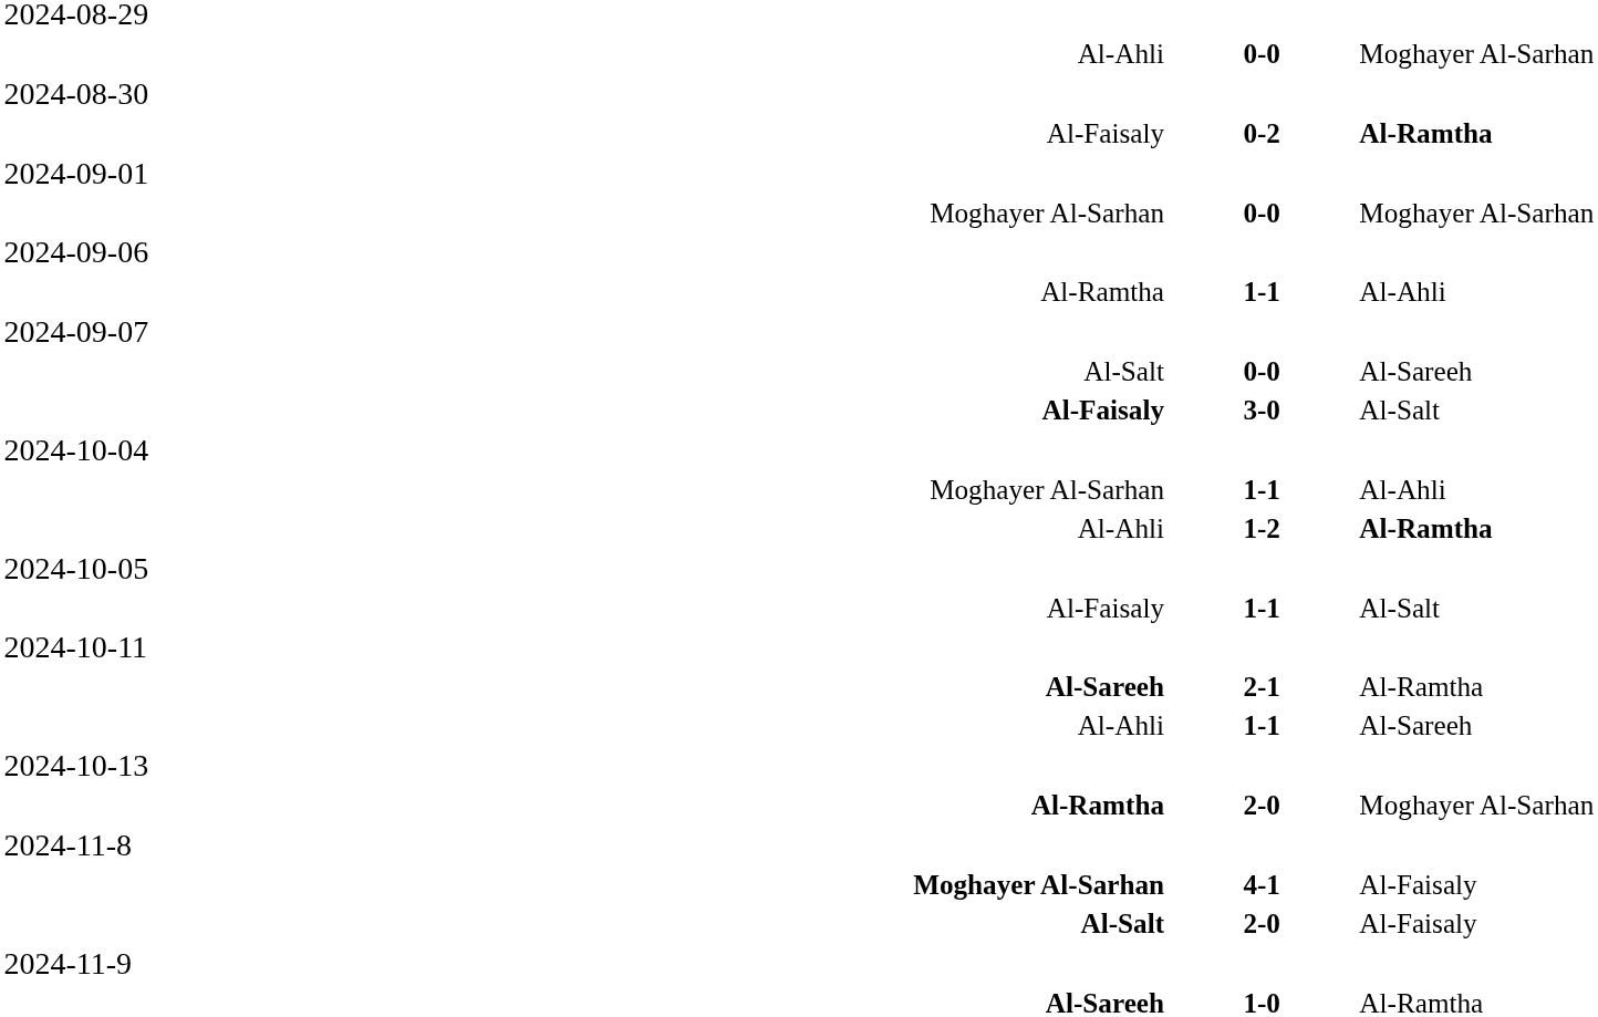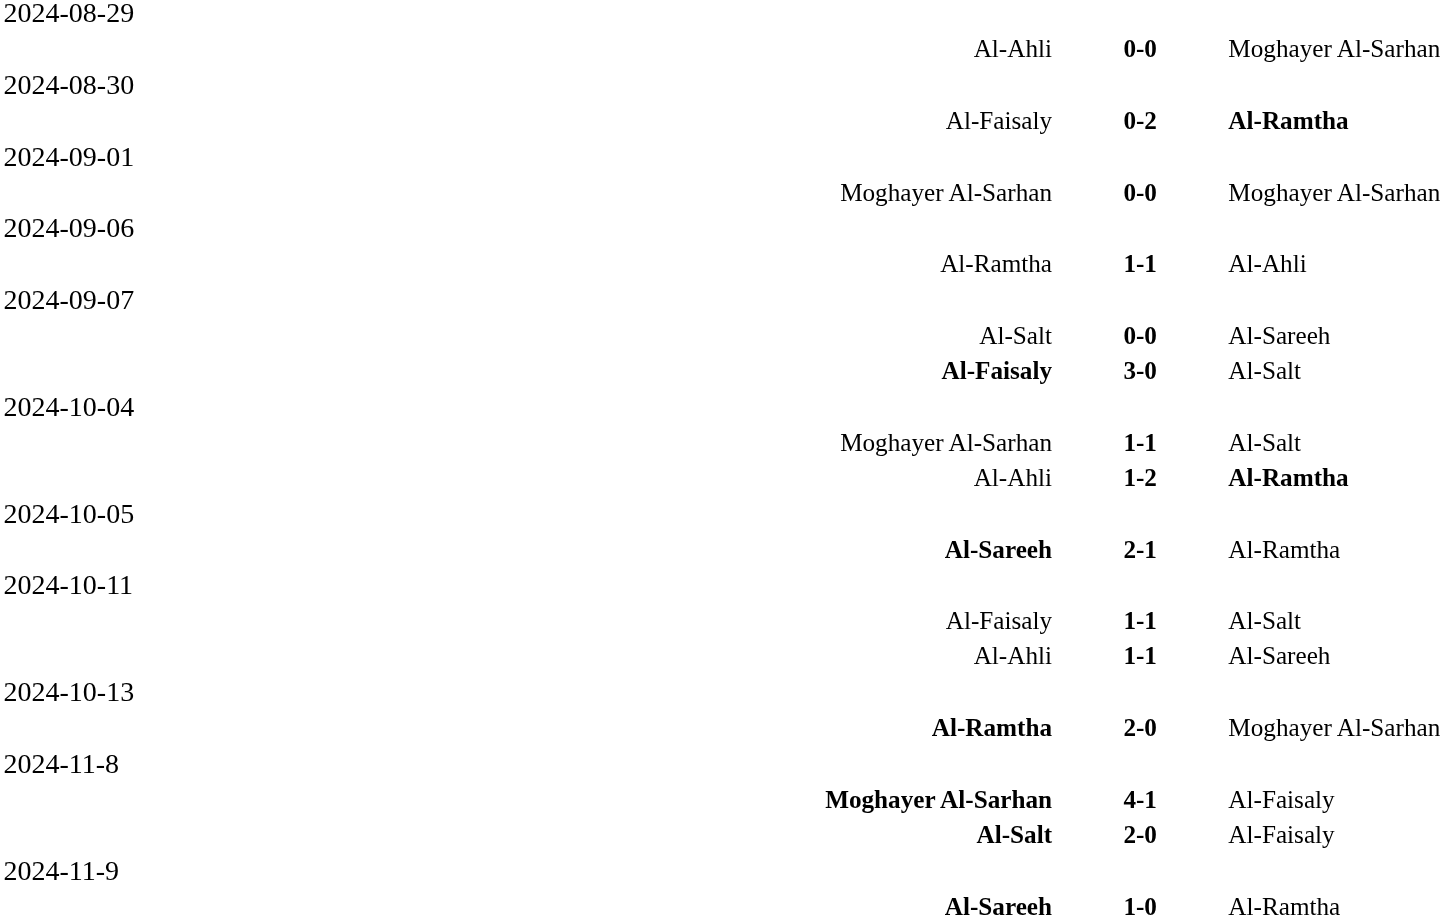 <table width="100%" cellspacing="1">
 <tr>
 <td>2024-08-29</td>
 </tr>
 <tr style="font-size:90%">
 <td align="right">Al-Ahli</td>
 <td align="center"><strong>0-0</strong></td>
 <td>Moghayer Al-Sarhan</td>
 </tr>
 <tr>
 <td>2024-08-30</td>
 </tr>
 <tr style="font-size:90%">
 <td align="right">Al-Faisaly</td>
 <td align="center"><strong>0-2</strong></td>
 <td><strong>Al-Ramtha</strong></td>
 </tr>
 <tr>
 <td>2024-09-01</td>
 </tr>
 <tr style="font-size:90%">
 <td align="right">Moghayer Al-Sarhan</td>
 <td align="center"><strong>0-0</strong></td>
 <td>Moghayer Al-Sarhan</td>
 </tr>
 <tr>
 <td>2024-09-06</td>
 </tr>
 <tr style="font-size:90%">
 <td align="right">Al-Ramtha</td>
 <td align="center"><strong>1-1</strong></td>
 <td>Al-Ahli</td>
 </tr>
 <tr>
 <td>2024-09-07</td>
 </tr>
 <tr style="font-size:90%">
 <td align="right">Al-Salt</td>
 <td align="center"><strong>0-0</strong></td>
 <td>Al-Sareeh</td>
 </tr>
 <tr style="font-size:90%">
 <td align="right"><strong>Al-Faisaly</strong></td>
 <td align="center"><strong>3-0</strong></td>
 <td>Al-Salt</td>
 </tr>
 <tr>
 <td>2024-10-04</td>
 </tr>
 <tr style="font-size:90%">
 <td align="right">Moghayer Al-Sarhan</td>
 <td align="center"><strong>1-1</strong></td>
-<td>Al-Ahli</td>
+<td>Al-Salt</td>
 </tr>
 <tr style="font-size:90%">
 <td align="right">Al-Ahli</td>
 <td align="center"><strong>1-2</strong></td>
 <td><strong>Al-Ramtha</strong></td>
 </tr>
 <tr>
 <td>2024-10-05</td>
 </tr>
 <tr style="font-size:90%">
-<td align="right">Al-Faisaly</td>
-<td align="center"><strong>1-1</strong></td>
-<td>Al-Salt</td>
+<td align="right"><strong>Al-Sareeh</strong></td>
+<td align="center"><strong>2-1</strong></td>
+<td>Al-Ramtha</td>
 </tr>
 <tr>
 <td>2024-10-11</td>
 </tr>
 <tr style="font-size:90%">
-<td align="right"><strong>Al-Sareeh</strong></td>
-<td align="center"><strong>2-1</strong></td>
-<td>Al-Ramtha</td>
+<td align="right">Al-Faisaly</td>
+<td align="center"><strong>1-1</strong></td>
+<td>Al-Salt</td>
 </tr>
 <tr style="font-size:90%">
 <td align="right">Al-Ahli</td>
 <td align="center"><strong>1-1</strong></td>
 <td>Al-Sareeh</td>
 </tr>
 <tr>
 <td>2024-10-13</td>
 </tr>
 <tr style="font-size:90%">
 <td align="right"><strong>Al-Ramtha</strong></td>
 <td align="center"><strong>2-0</strong></td>
 <td>Moghayer Al-Sarhan</td>
 </tr>
 <tr>
 <td>2024-11-8</td>
 </tr>
 <tr style="font-size:90%">
 <td align="right"><strong>Moghayer Al-Sarhan</strong></td>
 <td align="center"><strong>4-1</strong></td>
 <td>Al-Faisaly</td>
 </tr>
 <tr style="font-size:90%">
 <td align="right"><strong>Al-Salt</strong></td>
 <td align="center"><strong>2-0</strong></td>
 <td>Al-Faisaly</td>
 </tr>
 <tr>
 <td>2024-11-9</td>
 </tr>
 <tr style="font-size:90%">
 <td align="right"><strong>Al-Sareeh</strong></td>
 <td align="center"><strong>1-0</strong></td>
 <td>Al-Ramtha</td>
 </tr>
 </table>
